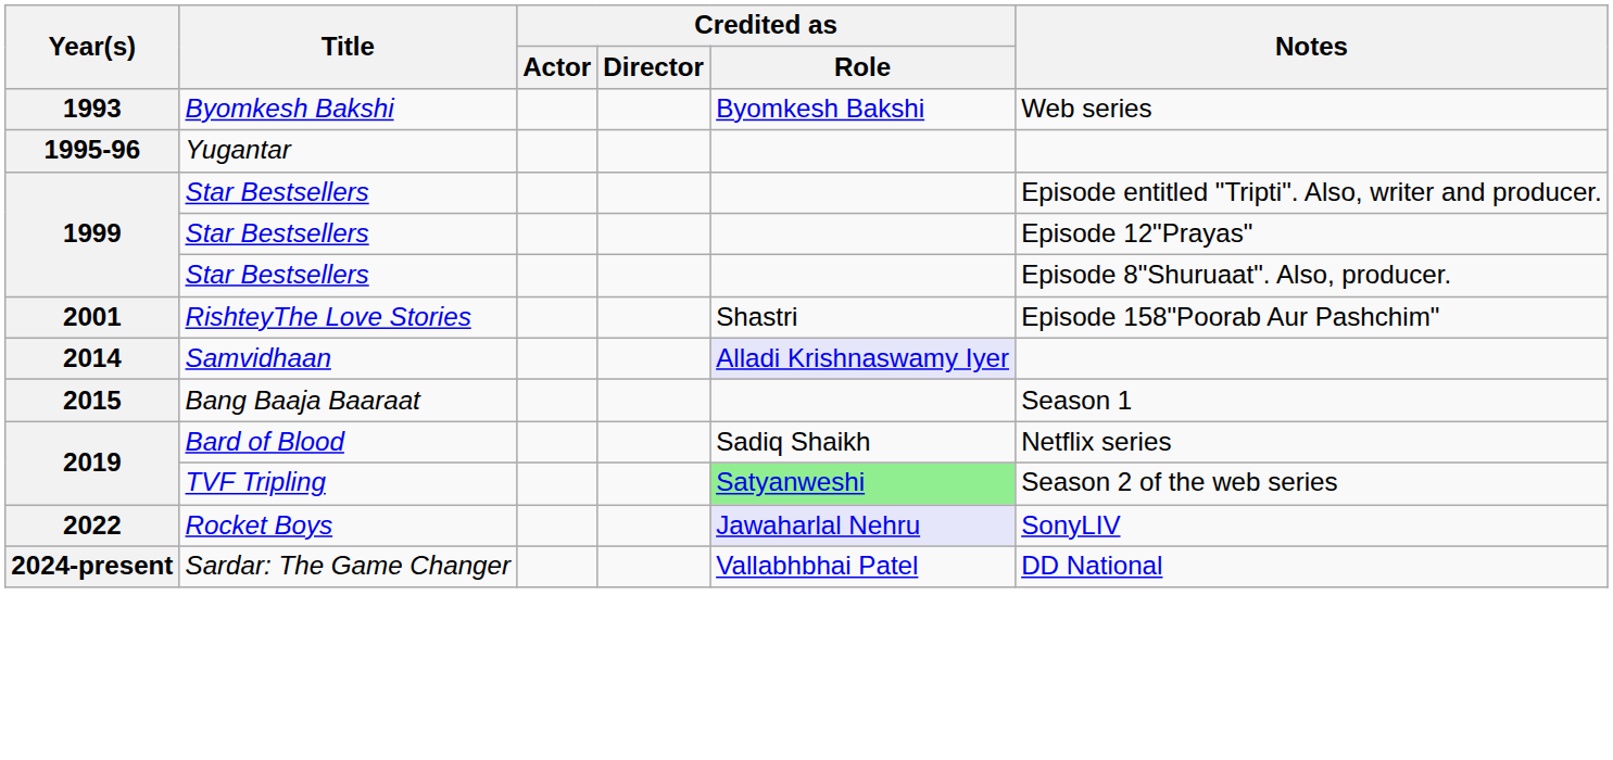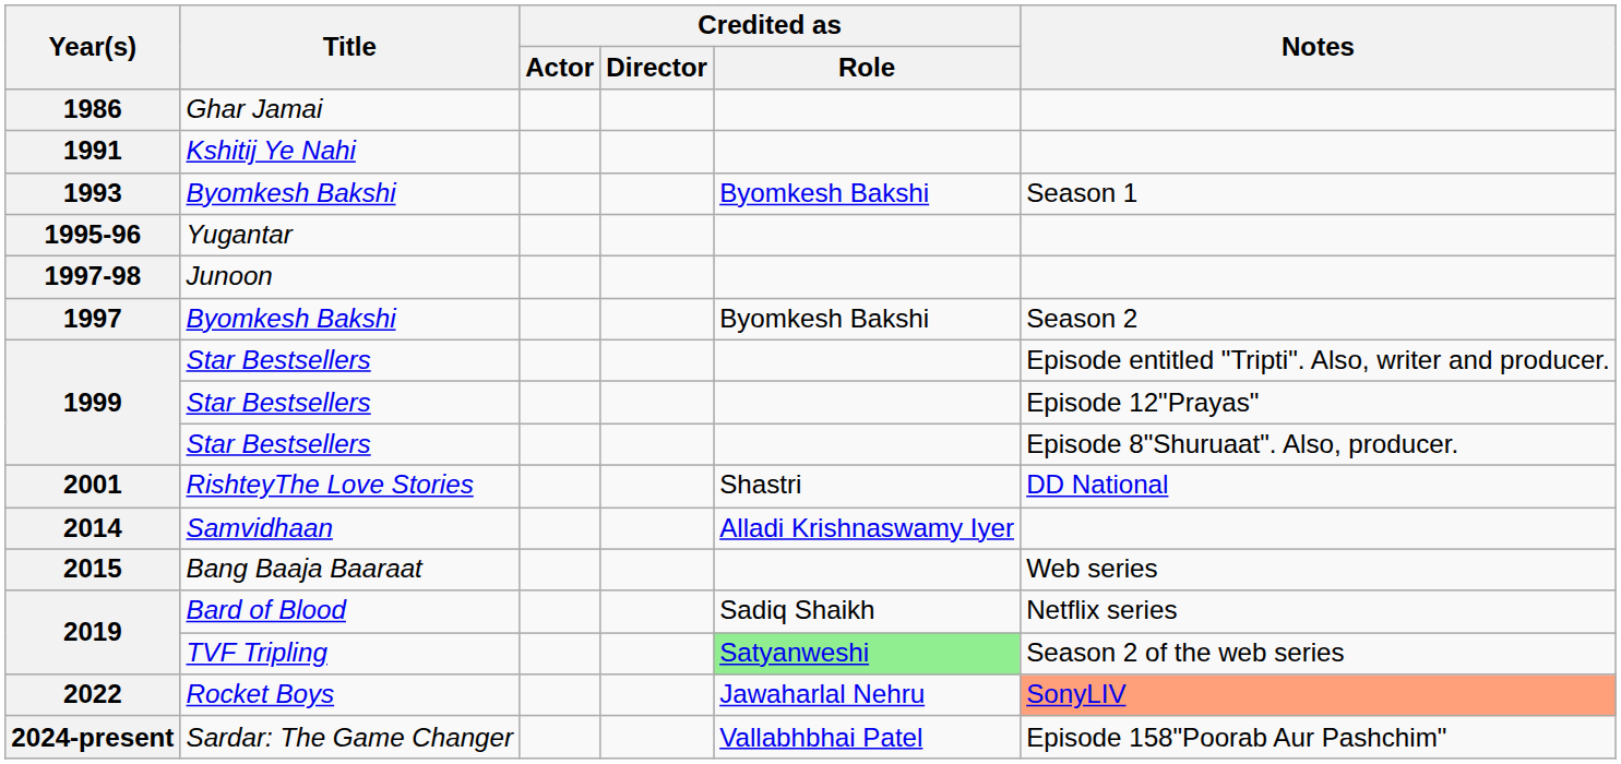 <table class="wikitable sortable plainrowheaders">
 <tr>
 <th rowspan="2" scope="col">Year(s)</th>
 <th rowspan="2" scope="col">Title</th>
 <th colspan="3" scope="col">Credited as</th>
 <th rowspan="2" scope="col" class="unsortable">Notes</th>
 </tr>
 <tr>
 <th scope="col">Actor</th>
 <th scope="col">Director</th>
 <th scope="col">Role</th>
 </tr>
 <tr>
+<th scope="row" align="left">1986</th>
+<td><em>Ghar Jamai</em></td>
+<td></td>
+<td></td>
+<td></td>
+<td></td>
+</tr>
+<tr>
+<th scope="row" align="left">1991</th>
+<td><em><a href='#'>Kshitij Ye Nahi</a></em></td>
+<td></td>
+<td></td>
+<td></td>
+<td></td>
+</tr>
+<tr>
 <th scope="row" align="left">1993</th>
 <td><em><a href='#'>Byomkesh Bakshi</a></em></td>
 <td></td>
 <td></td>
 <td><a href='#'>Byomkesh Bakshi</a></td>
-<td>Web series</td>
+<td>Season 1</td>
 </tr>
 <tr>
 <th scope="row" align="left">1995-96</th>
 <td><em>Yugantar</em></td>
 <td></td>
 <td></td>
 <td></td>
 <td></td>
+</tr>
+<tr>
+<th scope="row" align="left">1997-98</th>
+<td><em>Junoon</em></td>
+<td></td>
+<td></td>
+<td></td>
+<td></td>
+</tr>
+<tr>
+<th scope="row" align="left">1997</th>
+<td><em><a href='#'>Byomkesh Bakshi</a></em></td>
+<td></td>
+<td></td>
+<td>Byomkesh Bakshi</td>
+<td>Season 2</td>
 </tr>
 <tr>
 <th rowspan="3" scope="row" align="left">1999</th>
 <td><em><a href='#'>Star Bestsellers</a></em></td>
 <td></td>
 <td></td>
 <td></td>
 <td>Episode entitled "Tripti". Also, writer and producer.</td>
 </tr>
 <tr>
 <td><em><a href='#'>Star Bestsellers</a></em></td>
 <td></td>
 <td></td>
 <td></td>
 <td>Episode 12"Prayas"</td>
 </tr>
 <tr>
 <td><em><a href='#'>Star Bestsellers</a></em></td>
 <td></td>
 <td></td>
 <td></td>
 <td>Episode 8"Shuruaat". Also, producer.</td>
 </tr>
 <tr>
 <th scope="row" align="left">2001</th>
 <td><em><a href='#'>RishteyThe Love Stories</a></em></td>
 <td></td>
 <td></td>
 <td>Shastri</td>
-<td>Episode 158"Poorab Aur Pashchim"</td>
+<td><a href='#'>DD National</a></td>
 </tr>
 <tr>
 <th scope="row" align="left">2014</th>
 <td><em><a href='#'>Samvidhaan</a></em></td>
 <td></td>
 <td></td>
-<td style="background: lavender;"><a href='#'>Alladi Krishnaswamy Iyer</a></td>
+<td><a href='#'>Alladi Krishnaswamy Iyer</a></td>
 <td></td>
 </tr>
 <tr>
 <th scope="row" align="left">2015</th>
 <td><em>Bang Baaja Baaraat</em></td>
 <td></td>
 <td></td>
 <td></td>
-<td>Season 1</td>
+<td>Web series</td>
 </tr>
 <tr>
 <th rowspan="2" scope="row" align="left">2019</th>
 <td><em><a href='#'>Bard of Blood</a></em></td>
 <td></td>
 <td></td>
 <td>Sadiq Shaikh</td>
 <td>Netflix series</td>
 </tr>
 <tr>
 <td><em><a href='#'>TVF Tripling</a></em></td>
 <td></td>
 <td></td>
 <td style="background: lightgreen;"><a href='#'>Satyanweshi</a></td>
 <td>Season 2 of the web series</td>
 </tr>
 <tr>
 <th scope="row" align="left">2022</th>
 <td><em><a href='#'>Rocket Boys</a></em></td>
 <td></td>
 <td></td>
-<td style="background: lavender;"><a href='#'>Jawaharlal Nehru</a></td>
-<td><a href='#'>SonyLIV</a></td>
+<td><a href='#'>Jawaharlal Nehru</a></td>
+<td style="background: lightsalmon;"><a href='#'>SonyLIV</a></td>
 </tr>
 <tr>
 <th>2024-present</th>
 <td><em>Sardar: The Game Changer</em></td>
 <td></td>
 <td></td>
 <td><a href='#'>Vallabhbhai Patel</a></td>
-<td><a href='#'>DD National</a></td>
+<td>Episode 158"Poorab Aur Pashchim"</td>
 </tr>
 </table>
